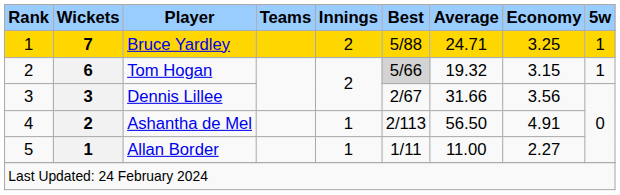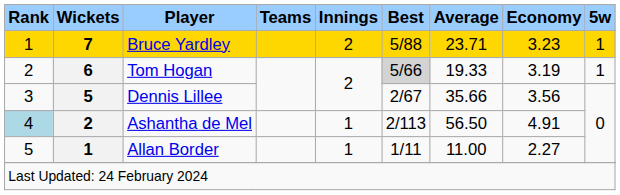 <table class="wikitable plainrowheaders sortable">
 <tr>
 <th scope="col" style="background:#9cf;">Rank</th>
 <th scope="col" style="background:#9cf;">Wickets</th>
 <th scope="col" style="background:#9cf;">Player</th>
 <th scope="col" style="background:#9cf;">Teams</th>
 <th scope="col" style="background:#9cf;">Innings</th>
 <th scope="col" style="background:#9cf;">Best</th>
 <th scope="col" style="background:#9cf;">Average</th>
 <th scope="col" style="background:#9cf;">Economy</th>
 <th scope="col" style="background:#9cf;">5w</th>
 </tr>
 <tr>
 <td style="text-align:center; background:gold;">1</td>
 <th scope="row" style="text-align:center; background:gold;"><strong>7</strong></th>
 <td style="background:gold;"><a href='#'>Bruce Yardley</a></td>
 <td style="text-align:center; background:gold;"></td>
 <td style="text-align:center; background:gold;">2</td>
 <td style="text-align:center; background:gold;">5/88</td>
-<td style="text-align:center; background:gold;">24.71</td>
-<td style="text-align:center; background:gold;">3.25</td>
+<td style="text-align:center; background:gold;">23.71</td>
+<td style="text-align:center; background:gold;">3.23</td>
 <td style="text-align:center; background:gold;">1</td>
 </tr>
 <tr>
 <td align="center">2</td>
 <th scope="row" style="text-align:center;"><strong>6</strong></th>
 <td><a href='#'>Tom Hogan</a></td>
 <td rowspan="2" align="center"></td>
 <td rowspan="2" align="center">2</td>
 <td align="center" style="background: lightgrey;">5/66</td>
-<td align="center">19.32</td>
-<td align="center">3.15</td>
+<td align="center">19.33</td>
+<td align="center">3.19</td>
 <td align="center">1</td>
 </tr>
 <tr>
 <td align="center">3</td>
-<th scope="row" style="text-align:center;"><strong>3</strong></th>
+<th scope="row" style="text-align:center;"><strong>5</strong></th>
 <td><a href='#'>Dennis Lillee</a></td>
 <td align="center">2/67</td>
-<td align="center">31.66</td>
+<td align="center">35.66</td>
 <td align="center">3.56</td>
 <td rowspan="3" align="center">0</td>
 </tr>
 <tr>
-<td align="center">4</td>
+<td align="center" style="background: lightblue;">4</td>
 <th scope="row" style="text-align:center;"><strong>2</strong></th>
 <td><a href='#'>Ashantha de Mel</a></td>
 <td align="center"></td>
 <td align="center">1</td>
 <td align="center">2/113</td>
 <td align="center">56.50</td>
 <td align="center">4.91</td>
 </tr>
 <tr>
 <td align="center">5</td>
 <th scope="row" style="text-align:center;"><strong>1</strong></th>
 <td><a href='#'>Allan Border</a></td>
 <td align="center"></td>
 <td align="center">1</td>
 <td align="center">1/11</td>
 <td align="center">11.00</td>
 <td align="center">2.27</td>
 </tr>
 <tr>
 </tr>
 <tr class="sortbottom">
 <td colspan="9"><small>Last Updated: 24 February 2024</small></td>
 </tr>
 </table>
